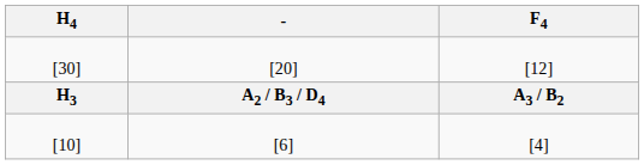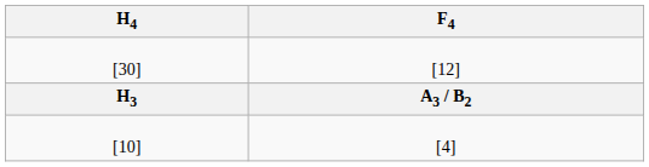 <table class="wikitable" width=600>
 <tr align=center>
 <th>H<sub>4</sub></th>
-<th>-</th>
 <th>F<sub>4</sub></th>
 </tr>
 <tr align=center>
 <td><br>[30]</td>
-<td><br>[20]</td>
 <td><br>[12]</td>
 </tr>
 <tr align=center>
 <th>H<sub>3</sub></th>
-<th>A<sub>2</sub> / B<sub>3</sub> / D<sub>4</sub></th>
 <th>A<sub>3</sub> / B<sub>2</sub></th>
 </tr>
 <tr align=center>
 <td><br>[10]</td>
-<td><br>[6]</td>
 <td><br>[4]</td>
 </tr>
 </table>
